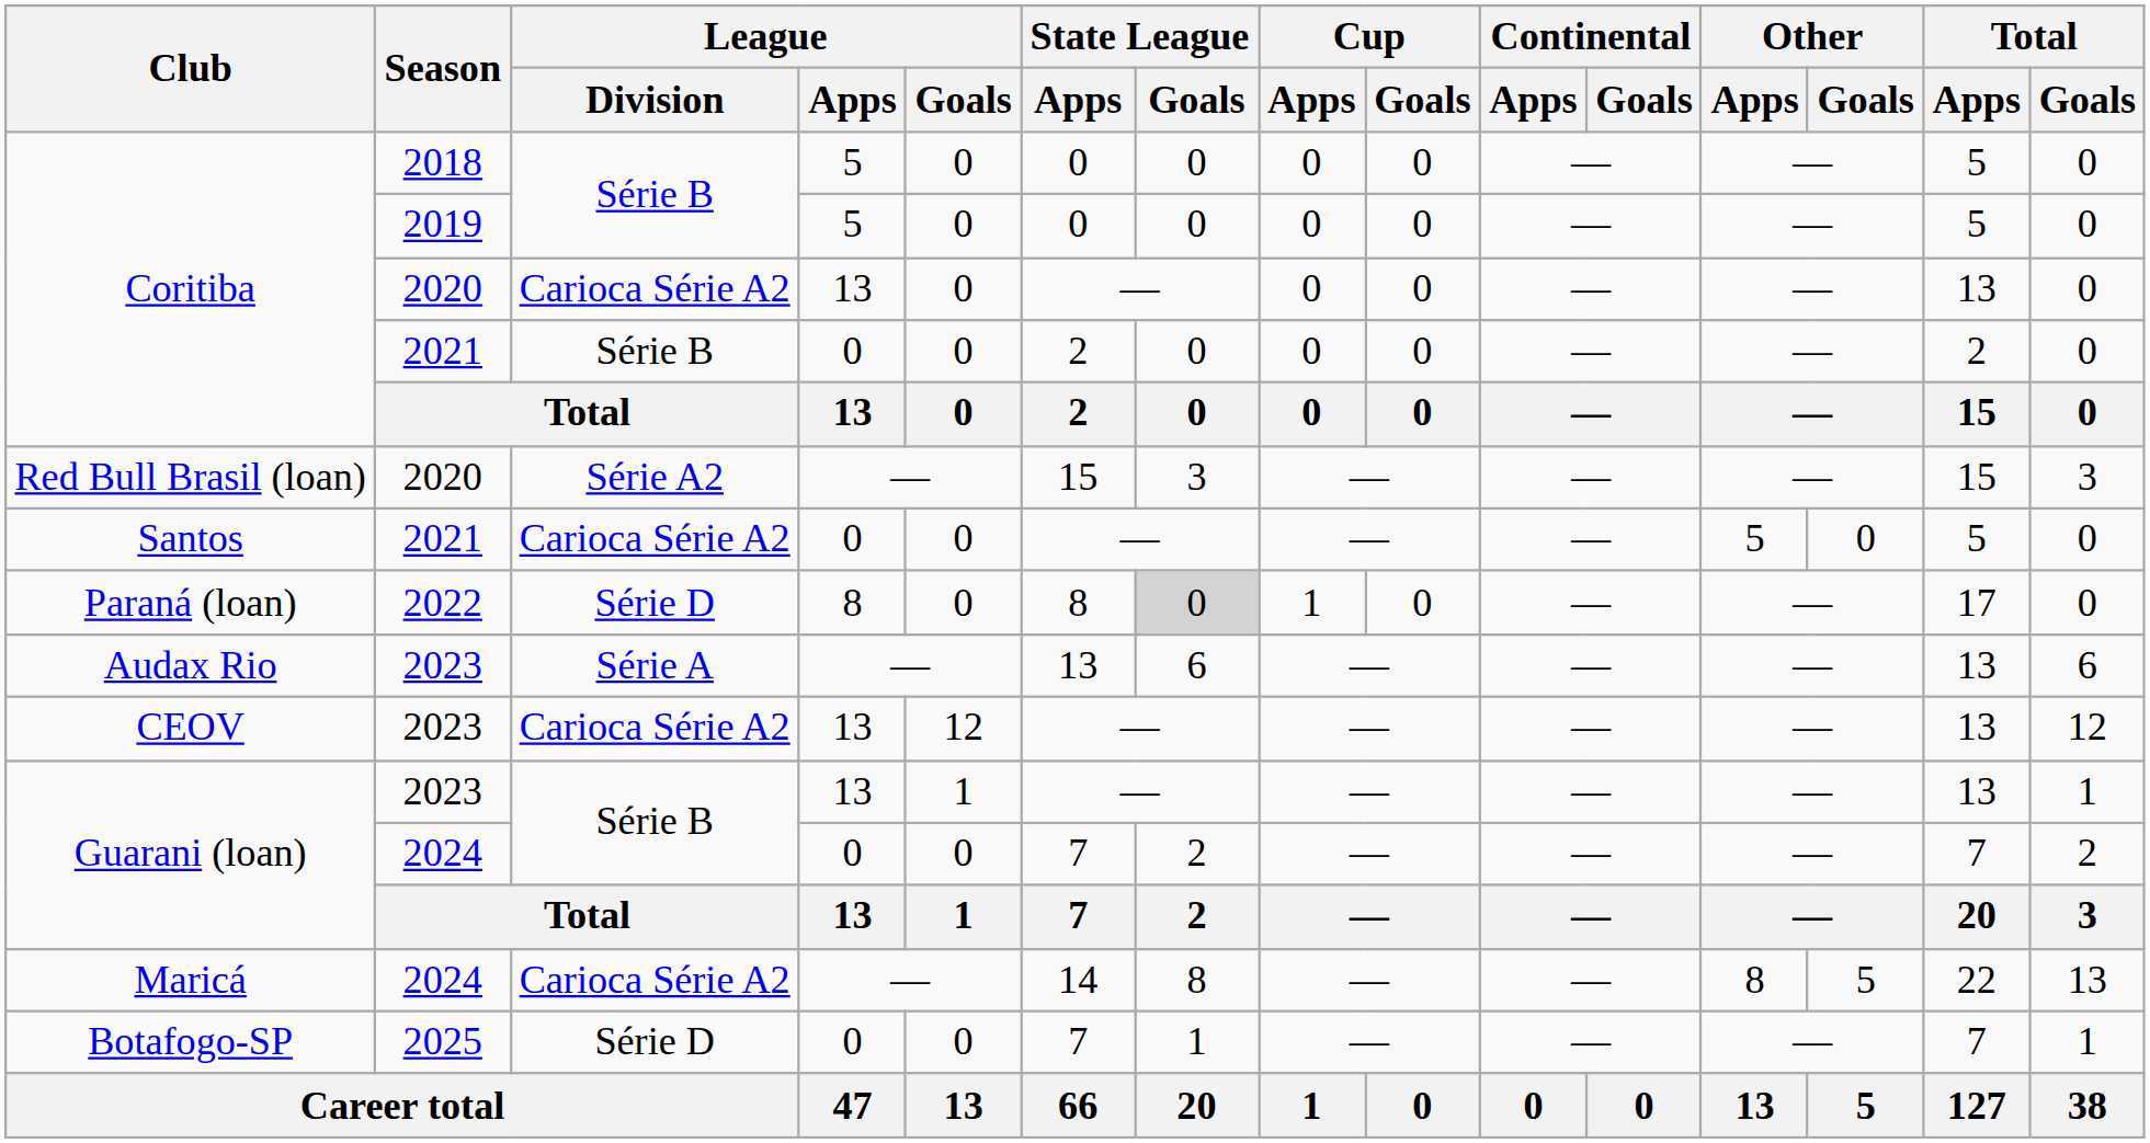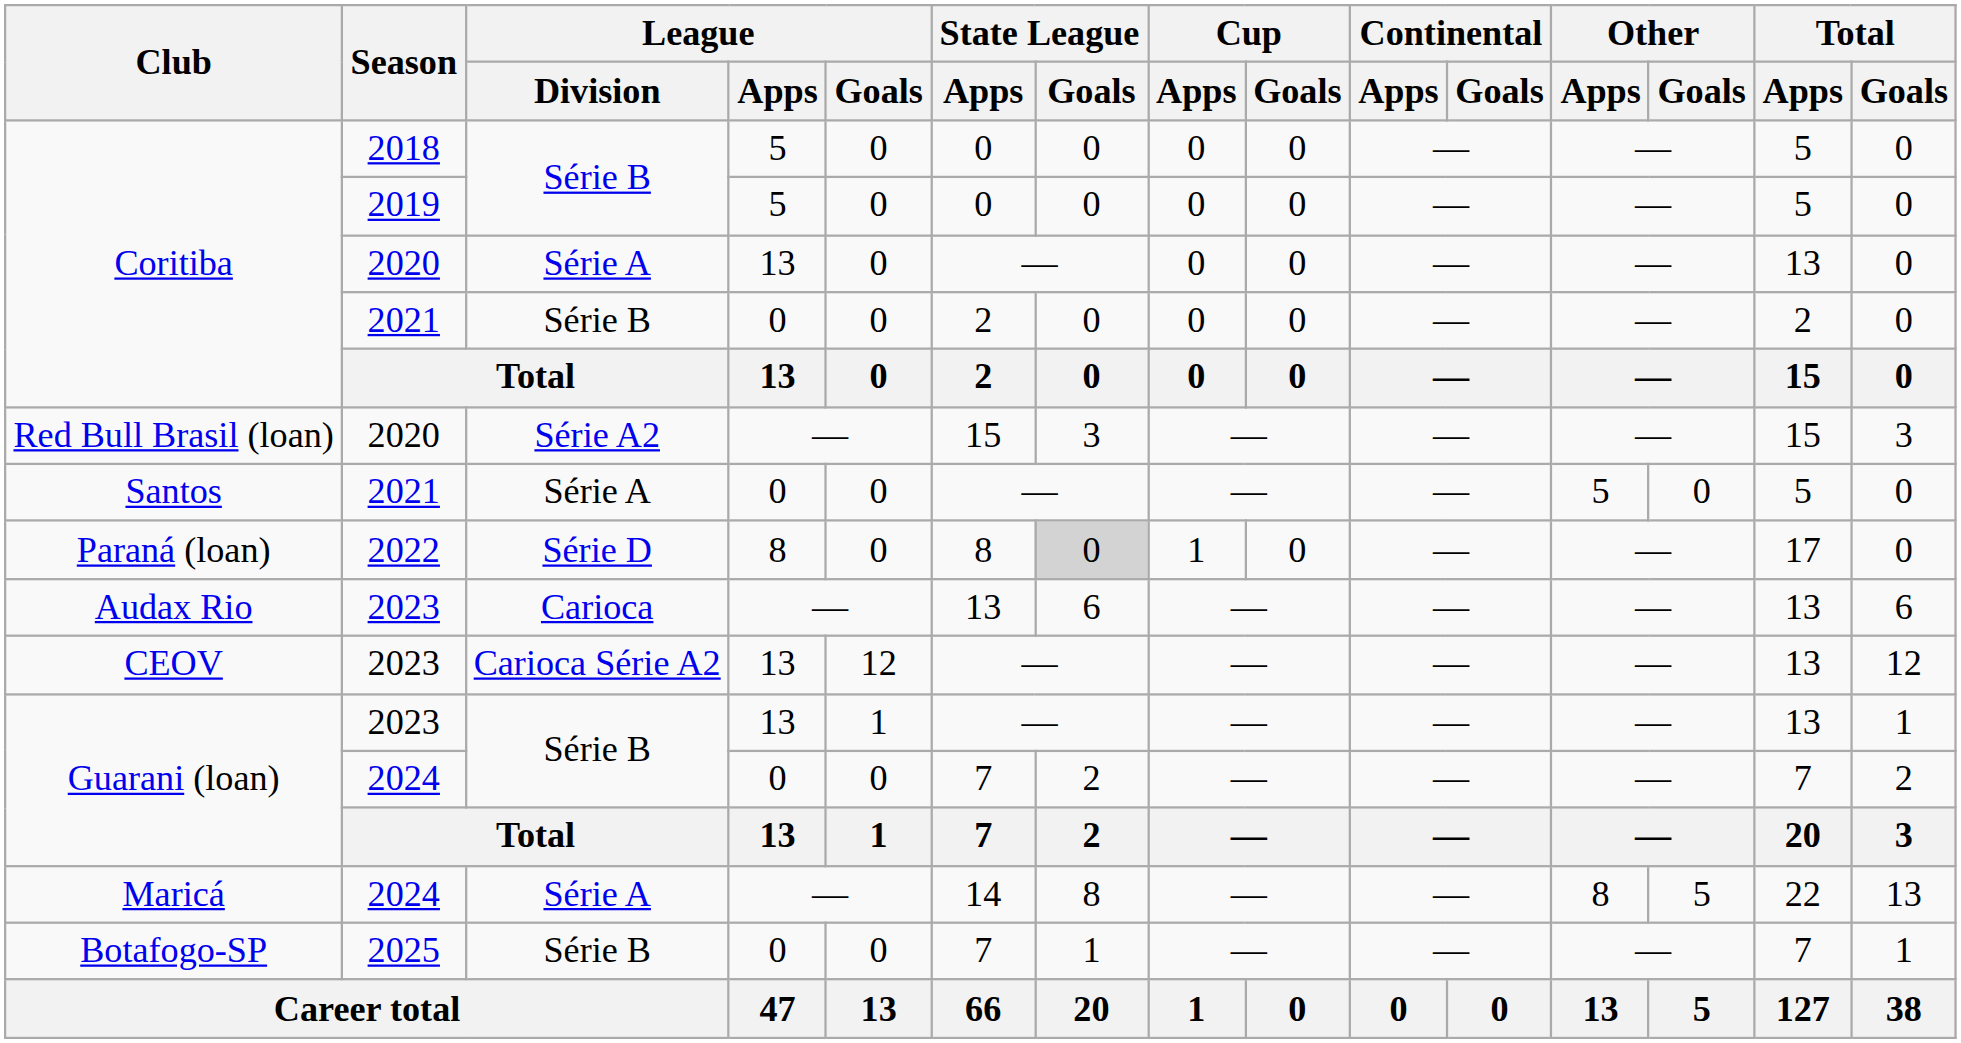 <table class="wikitable" style="text-align: center">
 <tr>
 <th rowspan="2">Club</th>
 <th rowspan="2">Season</th>
 <th colspan="3">League</th>
 <th colspan="2">State League</th>
 <th colspan="2">Cup</th>
 <th colspan="2">Continental</th>
 <th colspan="2">Other</th>
 <th colspan="2">Total</th>
 </tr>
 <tr>
 <th>Division</th>
 <th>Apps</th>
 <th>Goals</th>
 <th>Apps</th>
 <th>Goals</th>
 <th>Apps</th>
 <th>Goals</th>
 <th>Apps</th>
 <th>Goals</th>
 <th>Apps</th>
 <th>Goals</th>
 <th>Apps</th>
 <th>Goals</th>
 </tr>
 <tr>
 <td rowspan="5"><a href='#'>Coritiba</a></td>
 <td><a href='#'>2018</a></td>
 <td rowspan="2"><a href='#'>Série B</a></td>
 <td>5</td>
 <td>0</td>
 <td>0</td>
 <td>0</td>
 <td>0</td>
 <td>0</td>
 <td colspan="2">—</td>
 <td colspan="2">—</td>
 <td>5</td>
 <td>0</td>
 </tr>
 <tr>
 <td><a href='#'>2019</a></td>
 <td>5</td>
 <td>0</td>
 <td>0</td>
 <td>0</td>
 <td>0</td>
 <td>0</td>
 <td colspan="2">—</td>
 <td colspan="2">—</td>
 <td>5</td>
 <td>0</td>
 </tr>
 <tr>
 <td><a href='#'>2020</a></td>
-<td><a href='#'>Carioca Série A2</a></td>
+<td><a href='#'>Série A</a></td>
 <td>13</td>
 <td>0</td>
 <td colspan="2">—</td>
 <td>0</td>
 <td>0</td>
 <td colspan="2">—</td>
 <td colspan="2">—</td>
 <td>13</td>
 <td>0</td>
 </tr>
 <tr>
 <td><a href='#'>2021</a></td>
 <td>Série B</td>
 <td>0</td>
 <td>0</td>
 <td>2</td>
 <td>0</td>
 <td>0</td>
 <td>0</td>
 <td colspan="2">—</td>
 <td colspan="2">—</td>
 <td>2</td>
 <td>0</td>
 </tr>
 <tr>
 <th colspan="2">Total</th>
 <th>13</th>
 <th>0</th>
 <th>2</th>
 <th>0</th>
 <th>0</th>
 <th>0</th>
 <th colspan="2">—</th>
 <th colspan="2">—</th>
 <th>15</th>
 <th>0</th>
 </tr>
 <tr>
 <td><a href='#'>Red Bull Brasil</a> (loan)</td>
 <td>2020</td>
 <td><a href='#'>Série A2</a></td>
 <td colspan="2">—</td>
 <td>15</td>
 <td>3</td>
 <td colspan="2">—</td>
 <td colspan="2">—</td>
 <td colspan="2">—</td>
 <td>15</td>
 <td>3</td>
 </tr>
 <tr>
 <td><a href='#'>Santos</a></td>
 <td><a href='#'>2021</a></td>
-<td><a href='#'>Carioca Série A2</a></td>
+<td>Série A</td>
 <td>0</td>
 <td>0</td>
 <td colspan="2">—</td>
 <td colspan="2">—</td>
 <td colspan="2">—</td>
 <td>5</td>
 <td>0</td>
 <td>5</td>
 <td>0</td>
 </tr>
 <tr>
 <td><a href='#'>Paraná</a> (loan)</td>
 <td><a href='#'>2022</a></td>
 <td><a href='#'>Série D</a></td>
 <td>8</td>
 <td>0</td>
 <td>8</td>
 <td style="background: lightgrey;">0</td>
 <td>1</td>
 <td>0</td>
 <td colspan="2">—</td>
 <td colspan="2">—</td>
 <td>17</td>
 <td>0</td>
 </tr>
 <tr>
 <td><a href='#'>Audax Rio</a></td>
 <td><a href='#'>2023</a></td>
-<td><a href='#'>Série A</a></td>
+<td><a href='#'>Carioca</a></td>
 <td colspan="2">—</td>
 <td>13</td>
 <td>6</td>
 <td colspan="2">—</td>
 <td colspan="2">—</td>
 <td colspan="2">—</td>
 <td>13</td>
 <td>6</td>
 </tr>
 <tr>
 <td><a href='#'>CEOV</a></td>
 <td>2023</td>
 <td><a href='#'>Carioca Série A2</a></td>
 <td>13</td>
 <td>12</td>
 <td colspan="2">—</td>
 <td colspan="2">—</td>
 <td colspan="2">—</td>
 <td colspan="2">—</td>
 <td>13</td>
 <td>12</td>
 </tr>
 <tr>
 <td rowspan="3"><a href='#'>Guarani</a> (loan)</td>
 <td>2023</td>
 <td rowspan="2">Série B</td>
 <td>13</td>
 <td>1</td>
 <td colspan="2">—</td>
 <td colspan="2">—</td>
 <td colspan="2">—</td>
 <td colspan="2">—</td>
 <td>13</td>
 <td>1</td>
 </tr>
 <tr>
 <td><a href='#'>2024</a></td>
 <td>0</td>
 <td>0</td>
 <td>7</td>
 <td>2</td>
 <td colspan="2">—</td>
 <td colspan="2">—</td>
 <td colspan="2">—</td>
 <td>7</td>
 <td>2</td>
 </tr>
 <tr>
 <th colspan="2">Total</th>
 <th>13</th>
 <th>1</th>
 <th>7</th>
 <th>2</th>
 <th colspan="2">—</th>
 <th colspan="2">—</th>
 <th colspan="2">—</th>
 <th>20</th>
 <th>3</th>
 </tr>
 <tr>
 <td><a href='#'>Maricá</a></td>
 <td><a href='#'>2024</a></td>
-<td><a href='#'>Carioca Série A2</a></td>
+<td><a href='#'>Série A</a></td>
 <td colspan="2">—</td>
 <td>14</td>
 <td>8</td>
 <td colspan="2">—</td>
 <td colspan="2">—</td>
 <td>8</td>
 <td>5</td>
 <td>22</td>
 <td>13</td>
 </tr>
 <tr>
 <td><a href='#'>Botafogo-SP</a></td>
 <td><a href='#'>2025</a></td>
-<td>Série D</td>
+<td>Série B</td>
 <td>0</td>
 <td>0</td>
 <td>7</td>
 <td>1</td>
 <td colspan="2">—</td>
 <td colspan="2">—</td>
 <td colspan="2">—</td>
 <td>7</td>
 <td>1</td>
 </tr>
 <tr>
 <th colspan="3"><strong>Career total</strong></th>
 <th>47</th>
 <th>13</th>
 <th>66</th>
 <th>20</th>
 <th>1</th>
 <th>0</th>
 <th>0</th>
 <th>0</th>
 <th>13</th>
 <th>5</th>
 <th>127</th>
 <th>38</th>
 </tr>
 </table>
